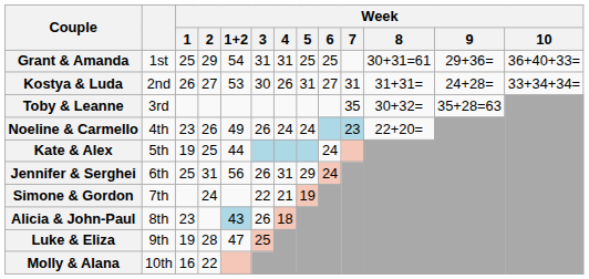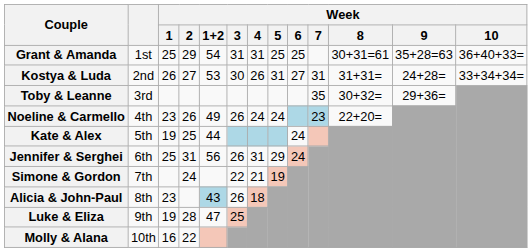 <table class="wikitable sortable" style="text-align:center; font-size:90%">
 <tr>
 <th rowspan="2" scope="col">Couple</th>
 <th rowspan="2" scope="col"></th>
 <th colspan="11">Week</th>
 </tr>
 <tr>
 <th scope="col">1</th>
 <th scope="col">2</th>
 <th scope="col">1+2</th>
 <th scope="col">3</th>
 <th scope="col">4</th>
 <th scope="col">5</th>
 <th scope="col">6</th>
 <th scope="col">7</th>
 <th scope="col">8</th>
 <th scope="col">9</th>
 <th scope="col">10</th>
 </tr>
 <tr>
 <th scope="row">Grant & Amanda</th>
 <td>1st</td>
 <td>25</td>
 <td>29</td>
 <td>54</td>
 <td>31</td>
 <td>31</td>
 <td>25</td>
 <td>25</td>
 <td></td>
 <td>30+31=61</td>
-<td>29+36=</td>
+<td>35+28=63</td>
 <td>36+40+33=</td>
 </tr>
 <tr>
 <th scope="row">Kostya & Luda</th>
 <td>2nd</td>
 <td>26</td>
 <td>27</td>
 <td>53</td>
 <td>30</td>
 <td>26</td>
 <td>31</td>
 <td>27</td>
 <td>31</td>
 <td>31+31=</td>
 <td>24+28=</td>
 <td>33+34+34=</td>
 </tr>
 <tr>
 <th scope="row">Toby & Leanne</th>
 <td>3rd</td>
 <td></td>
 <td></td>
 <td></td>
 <td></td>
 <td></td>
 <td></td>
 <td></td>
 <td>35</td>
 <td>30+32=</td>
-<td>35+28=63</td>
+<td>29+36=</td>
 <td rowspan="8" style="background:darkgrey;"></td>
 </tr>
 <tr>
 <th scope="row">Noeline & Carmello</th>
 <td>4th</td>
 <td>23</td>
 <td>26</td>
 <td>49</td>
 <td>26</td>
 <td>24</td>
 <td>24</td>
 <td bgcolor="lightblue"></td>
 <td bgcolor="lightblue">23</td>
 <td>22+20=</td>
 <td rowspan="7" style="background:darkgrey;"></td>
 </tr>
 <tr>
 <th scope="row">Kate & Alex</th>
 <td>5th</td>
 <td>19</td>
 <td>25</td>
 <td>44</td>
 <td bgcolor="lightblue"></td>
 <td bgcolor="lightblue"></td>
 <td bgcolor="lightblue"></td>
 <td>24</td>
 <td bgcolor="f4c7b8"></td>
 <td rowspan="6" style="background:darkgrey;"></td>
 </tr>
 <tr>
 <th scope="row">Jennifer & Serghei</th>
 <td>6th</td>
 <td>25</td>
 <td>31</td>
 <td>56</td>
 <td>26</td>
 <td>31</td>
 <td>29</td>
 <td bgcolor="f4c7b8">24</td>
 <td rowspan="5" style="background:darkgrey;"></td>
 </tr>
 <tr>
 <th scope="row">Simone & Gordon</th>
 <td>7th</td>
 <td></td>
 <td>24</td>
 <td></td>
 <td>22</td>
 <td>21</td>
 <td bgcolor="f4c7b8">19</td>
 <td rowspan="4" style="background:darkgrey;"></td>
 </tr>
 <tr>
 <th scope="row">Alicia & John-Paul</th>
 <td>8th</td>
 <td>23</td>
 <td></td>
 <td bgcolor="lightblue">43</td>
 <td>26</td>
 <td bgcolor="f4c7b8">18</td>
 <td rowspan="3" style="background:darkgrey;"></td>
 </tr>
 <tr>
 <th scope="row">Luke & Eliza</th>
 <td>9th</td>
 <td>19</td>
 <td>28</td>
 <td>47</td>
 <td bgcolor="f4c7b8">25</td>
 <td rowspan="2" style="background:darkgrey;"></td>
 </tr>
 <tr>
 <th scope="row">Molly & Alana</th>
 <td>10th</td>
 <td>16</td>
 <td>22</td>
 <td bgcolor="f4c7b8"></td>
 <td style="background:darkgrey;"></td>
 </tr>
 </table>
